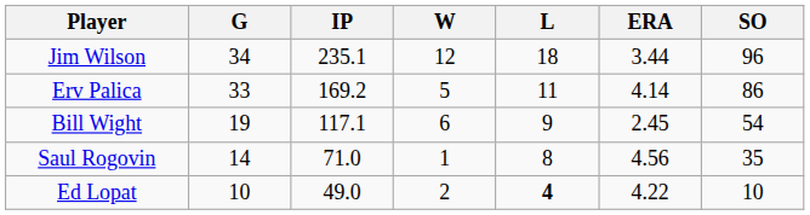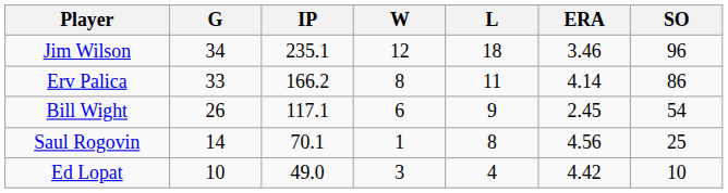 <table class="wikitable sortable">
 <tr>
 <th bgcolor="#DDDDFF" width="16%">Player</th>
 <th bgcolor="#DDDDFF" width="9%">G</th>
 <th bgcolor="#DDDDFF" width="9%">IP</th>
 <th bgcolor="#DDDDFF" width="9%">W</th>
 <th bgcolor="#DDDDFF" width="9%">L</th>
 <th bgcolor="#DDDDFF" width="9%">ERA</th>
 <th bgcolor="#DDDDFF" width="9%">SO</th>
 </tr>
 <tr align="center">
 <td><a href='#'>Jim Wilson</a></td>
 <td>34</td>
 <td>235.1</td>
 <td>12</td>
 <td>18</td>
-<td>3.44</td>
+<td>3.46</td>
 <td>96</td>
 </tr>
 <tr align=center>
 <td><a href='#'>Erv Palica</a></td>
 <td>33</td>
-<td>169.2</td>
-<td>5</td>
+<td>166.2</td>
+<td>8</td>
 <td>11</td>
 <td>4.14</td>
 <td>86</td>
 </tr>
 <tr align=center>
 <td><a href='#'>Bill Wight</a></td>
-<td>19</td>
+<td>26</td>
 <td>117.1</td>
 <td>6</td>
 <td>9</td>
 <td>2.45</td>
 <td>54</td>
 </tr>
 <tr align=center>
 <td><a href='#'>Saul Rogovin</a></td>
 <td>14</td>
-<td>71.0</td>
+<td>70.1</td>
 <td>1</td>
 <td>8</td>
 <td>4.56</td>
-<td>35</td>
+<td>25</td>
 </tr>
 <tr align=center>
 <td><a href='#'>Ed Lopat</a></td>
 <td>10</td>
 <td>49.0</td>
-<td>2</td>
-<td><strong>4</strong></td>
-<td>4.22</td>
+<td>3</td>
+<td>4</td>
+<td>4.42</td>
 <td>10</td>
 </tr>
 </table>
